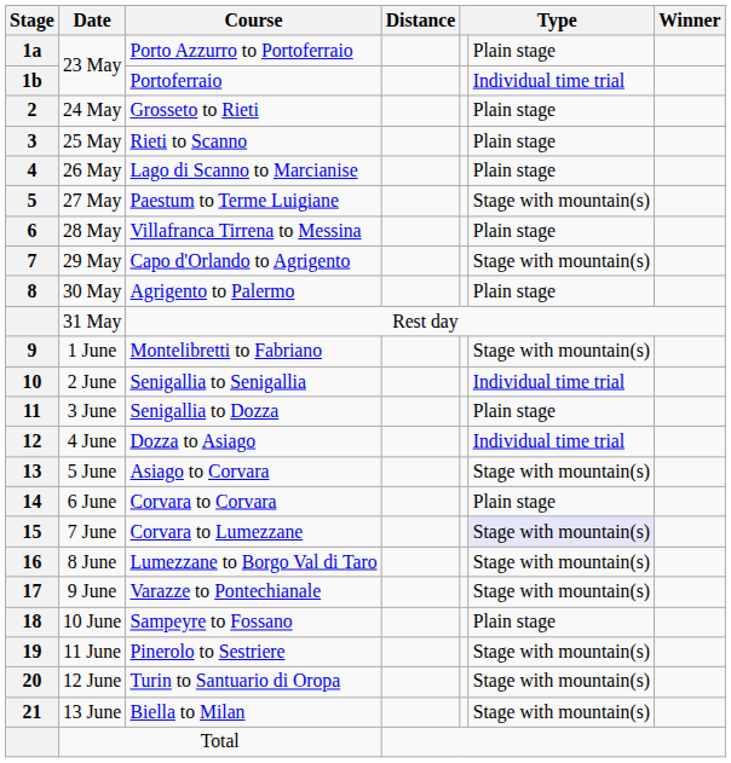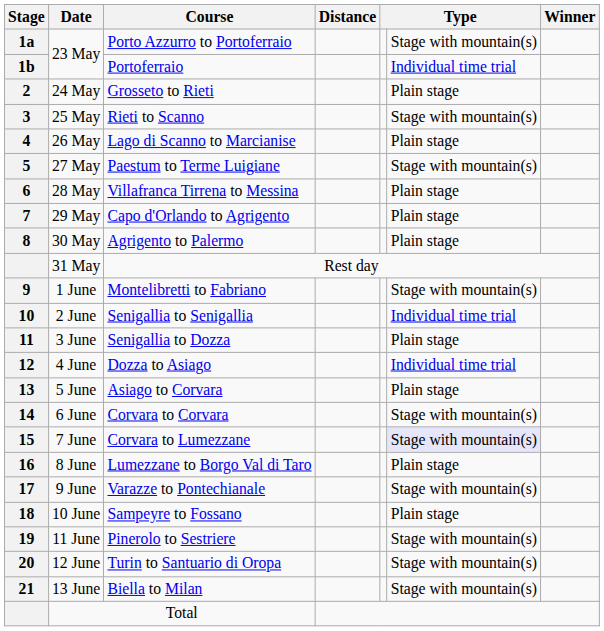 <table class="wikitable">
 <tr style="background:#efefef;">
 <th>Stage</th>
 <th>Date</th>
 <th>Course</th>
 <th>Distance</th>
 <th colspan="2">Type</th>
 <th>Winner</th>
 </tr>
 <tr>
 <th style="text-align:center">1a</th>
 <td style="text-align:center;" rowspan="2">23 May</td>
 <td><a href='#'>Porto Azzurro</a> to <a href='#'>Portoferraio</a></td>
 <td style="text-align:center;"></td>
 <td style="text-align:center;"></td>
-<td>Plain stage</td>
+<td>Stage with mountain(s)</td>
 <td></td>
 </tr>
 <tr>
 <th style="text-align:center">1b</th>
 <td><a href='#'>Portoferraio</a></td>
 <td style="text-align:center;"></td>
 <td style="text-align:center;"></td>
 <td><a href='#'>Individual time trial</a></td>
 <td></td>
 </tr>
 <tr>
 <th style="text-align:center">2</th>
 <td style="text-align:center;">24 May</td>
 <td><a href='#'>Grosseto</a> to <a href='#'>Rieti</a></td>
 <td style="text-align:center;"></td>
 <td style="text-align:center;"></td>
 <td>Plain stage</td>
 <td></td>
 </tr>
 <tr>
 <th style="text-align:center">3</th>
 <td style="text-align:center;">25 May</td>
 <td><a href='#'>Rieti</a> to <a href='#'>Scanno</a></td>
 <td style="text-align:center;"></td>
 <td style="text-align:center;"></td>
-<td>Plain stage</td>
+<td>Stage with mountain(s)</td>
 <td></td>
 </tr>
 <tr>
 <th style="text-align:center">4</th>
 <td style="text-align:center;">26 May</td>
 <td><a href='#'>Lago di Scanno</a> to <a href='#'>Marcianise</a></td>
 <td style="text-align:center;"></td>
 <td style="text-align:center;"></td>
 <td>Plain stage</td>
 <td></td>
 </tr>
 <tr>
 <th style="text-align:center">5</th>
 <td style="text-align:center;">27 May</td>
 <td><a href='#'>Paestum</a> to <a href='#'>Terme Luigiane</a></td>
 <td style="text-align:center;"></td>
 <td style="text-align:center;"></td>
 <td>Stage with mountain(s)</td>
 <td></td>
 </tr>
 <tr>
 <th style="text-align:center">6</th>
 <td style="text-align:center;">28 May</td>
 <td><a href='#'>Villafranca Tirrena</a> to <a href='#'>Messina</a></td>
 <td style="text-align:center;"></td>
 <td style="text-align:center;"></td>
 <td>Plain stage</td>
 <td></td>
 </tr>
 <tr>
 <th style="text-align:center">7</th>
 <td style="text-align:center;">29 May</td>
 <td><a href='#'>Capo d'Orlando</a> to <a href='#'>Agrigento</a></td>
 <td style="text-align:center;"></td>
 <td style="text-align:center;"></td>
-<td>Stage with mountain(s)</td>
+<td>Plain stage</td>
 <td></td>
 </tr>
 <tr>
 <th style="text-align:center">8</th>
 <td style="text-align:center;">30 May</td>
 <td><a href='#'>Agrigento</a> to <a href='#'>Palermo</a></td>
 <td style="text-align:center;"></td>
 <td style="text-align:center;"></td>
 <td>Plain stage</td>
 <td></td>
 </tr>
 <tr>
 <th></th>
 <td style="text-align:center;">31 May</td>
 <td colspan="6" style="text-align:center;">Rest day</td>
 </tr>
 <tr>
 <th style="text-align:center">9</th>
 <td style="text-align:center;">1 June</td>
 <td><a href='#'>Montelibretti</a> to <a href='#'>Fabriano</a></td>
 <td style="text-align:center;"></td>
 <td style="text-align:center;"></td>
 <td>Stage with mountain(s)</td>
 <td></td>
 </tr>
 <tr>
 <th style="text-align:center">10</th>
 <td style="text-align:center;">2 June</td>
 <td><a href='#'>Senigallia</a> to <a href='#'>Senigallia</a></td>
 <td style="text-align:center;"></td>
 <td style="text-align:center;"></td>
 <td><a href='#'>Individual time trial</a></td>
 <td></td>
 </tr>
 <tr>
 <th style="text-align:center">11</th>
 <td style="text-align:center;">3 June</td>
 <td><a href='#'>Senigallia</a> to <a href='#'>Dozza</a></td>
 <td style="text-align:center;"></td>
 <td style="text-align:center;"></td>
 <td>Plain stage</td>
 <td></td>
 </tr>
 <tr>
 <th style="text-align:center">12</th>
 <td style="text-align:center;">4 June</td>
 <td><a href='#'>Dozza</a> to <a href='#'>Asiago</a></td>
 <td style="text-align:center;"></td>
 <td style="text-align:center;"></td>
 <td><a href='#'>Individual time trial</a></td>
 <td></td>
 </tr>
 <tr>
 <th style="text-align:center">13</th>
 <td style="text-align:center;">5 June</td>
 <td><a href='#'>Asiago</a> to <a href='#'>Corvara</a></td>
 <td style="text-align:center;"></td>
 <td style="text-align:center;"></td>
-<td>Stage with mountain(s)</td>
+<td>Plain stage</td>
 <td></td>
 </tr>
 <tr>
 <th style="text-align:center">14</th>
 <td style="text-align:center;">6 June</td>
 <td><a href='#'>Corvara</a> to <a href='#'>Corvara</a></td>
 <td style="text-align:center;"></td>
 <td style="text-align:center;"></td>
-<td>Plain stage</td>
+<td>Stage with mountain(s)</td>
 <td></td>
 </tr>
 <tr>
 <th style="text-align:center">15</th>
 <td style="text-align:center;">7 June</td>
 <td><a href='#'>Corvara</a> to <a href='#'>Lumezzane</a></td>
 <td style="text-align:center;"></td>
 <td style="text-align:center;"></td>
 <td style="background: lavender;">Stage with mountain(s)</td>
 <td></td>
 </tr>
 <tr>
 <th style="text-align:center">16</th>
 <td style="text-align:center;">8 June</td>
 <td><a href='#'>Lumezzane</a> to <a href='#'>Borgo Val di Taro</a></td>
 <td style="text-align:center;"></td>
 <td style="text-align:center;"></td>
-<td>Stage with mountain(s)</td>
+<td>Plain stage</td>
 <td></td>
 </tr>
 <tr>
 <th style="text-align:center">17</th>
 <td style="text-align:center;">9 June</td>
 <td><a href='#'>Varazze</a> to <a href='#'>Pontechianale</a></td>
 <td style="text-align:center;"></td>
 <td style="text-align:center;"></td>
 <td>Stage with mountain(s)</td>
 <td></td>
 </tr>
 <tr>
 <th style="text-align:center">18</th>
 <td style="text-align:center;">10 June</td>
 <td><a href='#'>Sampeyre</a> to <a href='#'>Fossano</a></td>
 <td style="text-align:center;"></td>
 <td style="text-align:center;"></td>
 <td>Plain stage</td>
 <td></td>
 </tr>
 <tr>
 <th style="text-align:center">19</th>
 <td style="text-align:center;">11 June</td>
 <td><a href='#'>Pinerolo</a> to <a href='#'>Sestriere</a></td>
 <td style="text-align:center;"></td>
 <td style="text-align:center;"></td>
 <td>Stage with mountain(s)</td>
 <td></td>
 </tr>
 <tr>
 <th style="text-align:center">20</th>
 <td style="text-align:center;">12 June</td>
 <td><a href='#'>Turin</a> to <a href='#'>Santuario di Oropa</a></td>
 <td style="text-align:center;"></td>
 <td style="text-align:center;"></td>
 <td>Stage with mountain(s)</td>
 <td></td>
 </tr>
 <tr>
 <th style="text-align:center">21</th>
 <td style="text-align:center;">13 June</td>
 <td><a href='#'>Biella</a> to <a href='#'>Milan</a></td>
 <td style="text-align:center;"></td>
 <td style="text-align:center;"></td>
 <td>Stage with mountain(s)</td>
 <td></td>
 </tr>
 <tr>
 <th></th>
 <td colspan="2" style="text-align:center;">Total</td>
 <td colspan="5" style="text-align:center;"></td>
 </tr>
 </table>
